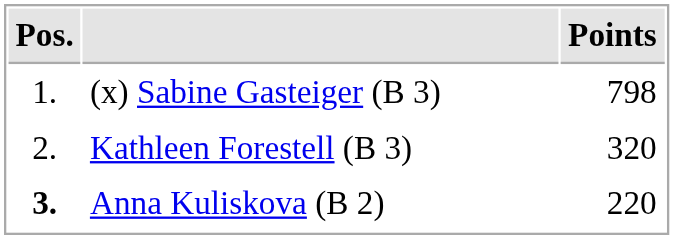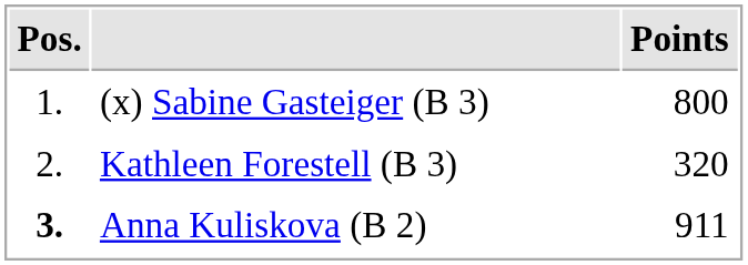 <table cellspacing="1" cellpadding="3" style="border:1px solid #AAAAAA;font-size:90%">
 <tr bgcolor="#E4E4E4">
 <th style="border-bottom:1px solid #AAAAAA" width=10>Pos.</th>
 <th style="border-bottom:1px solid #AAAAAA" width=200></th>
 <th style="border-bottom:1px solid #AAAAAA" width=20>Points</th>
 </tr>
 <tr>
 <td align="center">1.</td>
 <td> (x) <a href='#'>Sabine Gasteiger</a> (B 3)</td>
-<td align="right">798</td>
+<td align="right">800</td>
 </tr>
 <tr>
 <td align="center">2.</td>
 <td> <a href='#'>Kathleen Forestell</a> (B 3)</td>
 <td align="right">320</td>
 </tr>
 <tr>
 <td align="center"><strong>3.</strong></td>
 <td> <a href='#'>Anna Kuliskova</a> (B 2)</td>
-<td align="right">220</td>
+<td align="right">911</td>
 </tr>
 </table>
